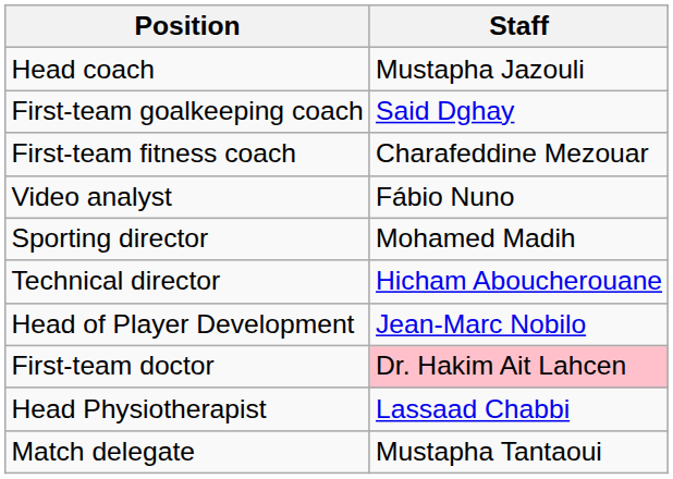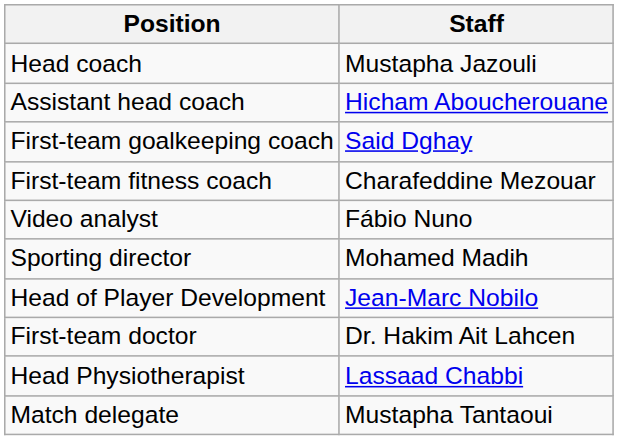 <table class=wikitable>
 <tr>
 <th>Position</th>
 <th>Staff</th>
 </tr>
 <tr>
 <td>Head coach</td>
 <td> Mustapha Jazouli</td>
+</tr>
+<tr>
+<td>Assistant head coach</td>
+<td> <a href='#'>Hicham Aboucherouane</a></td>
 </tr>
 <tr>
 <td>First-team goalkeeping coach</td>
 <td> <a href='#'>Said Dghay</a></td>
 </tr>
 <tr>
 <td>First-team fitness coach</td>
 <td> Charafeddine Mezouar</td>
 </tr>
 <tr>
 <td>Video analyst</td>
 <td> Fábio Nuno</td>
 </tr>
 <tr>
 <td>Sporting director</td>
 <td> Mohamed Madih</td>
 </tr>
 <tr>
-<td>Technical director</td>
-<td> <a href='#'>Hicham Aboucherouane</a></td>
-</tr>
-<tr>
 <td>Head of Player Development</td>
 <td> <a href='#'>Jean-Marc Nobilo</a></td>
 </tr>
 <tr>
 <td>First-team doctor</td>
-<td style="background: pink;"> Dr. Hakim Ait Lahcen</td>
+<td> Dr. Hakim Ait Lahcen</td>
 </tr>
 <tr>
 <td>Head Physiotherapist</td>
 <td> <a href='#'>Lassaad Chabbi</a></td>
 </tr>
 <tr>
 <td>Match delegate</td>
 <td> Mustapha Tantaoui</td>
 </tr>
 </table>
